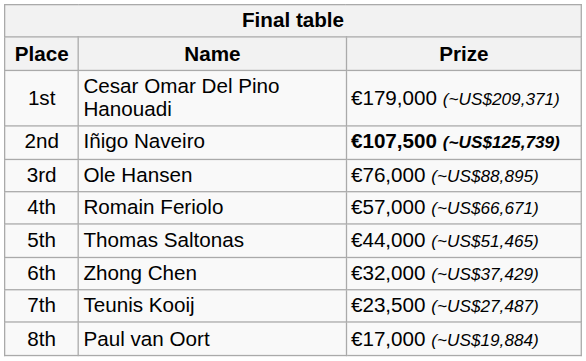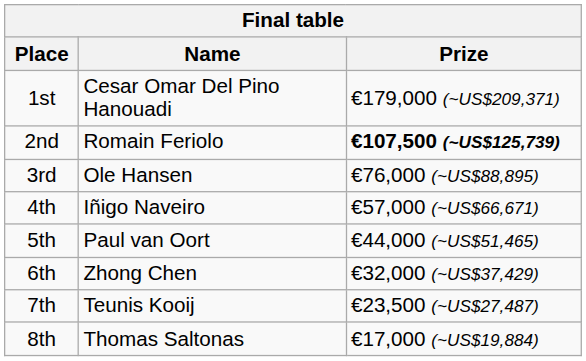 <table class="wikitable">
 <tr>
 <th colspan="3">Final table</th>
 </tr>
 <tr>
 <th style="width:50px;">Place</th>
 <th style="width:200px;">Name</th>
 <th style="width:175px;">Prize</th>
 </tr>
 <tr>
 <td style="text-align:center;">1st</td>
 <td> Cesar Omar Del Pino Hanouadi</td>
 <td>€179,000 <small><em>(~US$209,371)</em></small></td>
 </tr>
 <tr>
 <td style="text-align:center;">2nd</td>
-<td> Iñigo Naveiro</td>
+<td> Romain Feriolo</td>
 <td><strong>€107,500 <small><em>(~US$125,739)</em></small></strong></td>
 </tr>
 <tr>
 <td style="text-align:center;">3rd</td>
 <td> Ole Hansen</td>
 <td>€76,000 <small><em>(~US$88,895)</em></small></td>
 </tr>
 <tr>
 <td style="text-align:center;">4th</td>
-<td> Romain Feriolo</td>
+<td> Iñigo Naveiro</td>
 <td>€57,000 <small><em>(~US$66,671)</em></small></td>
 </tr>
 <tr>
 <td style="text-align:center;">5th</td>
-<td> Thomas Saltonas</td>
+<td> Paul van Oort</td>
 <td>€44,000 <small><em>(~US$51,465)</em></small></td>
 </tr>
 <tr>
 <td style="text-align:center;">6th</td>
 <td> Zhong Chen</td>
 <td>€32,000 <small><em>(~US$37,429)</em></small></td>
 </tr>
 <tr>
 <td style="text-align:center;">7th</td>
 <td> Teunis Kooij</td>
 <td>€23,500 <small><em>(~US$27,487)</em></small></td>
 </tr>
 <tr>
 <td style="text-align:center;">8th</td>
-<td> Paul van Oort</td>
+<td> Thomas Saltonas</td>
 <td>€17,000 <small><em>(~US$19,884)</em></small></td>
 </tr>
 </table>
